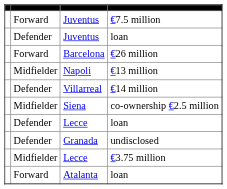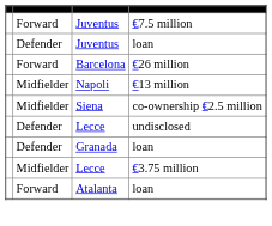 <table border="2" cellpadding="4" style="border-collapse:collapse;">
 <tr style="background:#000000; text-align:center;">
 <th></th>
 <th></th>
 <th></th>
 <th></th>
 </tr>
 <tr>
 <td></td>
 <td>Forward</td>
 <td><a href='#'>Juventus</a></td>
 <td><a href='#'>€</a>7.5 million</td>
 </tr>
 <tr>
 <td></td>
 <td>Defender</td>
 <td><a href='#'>Juventus</a></td>
 <td>loan</td>
 </tr>
 <tr>
 <td></td>
 <td>Forward</td>
 <td><a href='#'>Barcelona</a></td>
 <td><a href='#'>€</a>26 million</td>
 </tr>
 <tr>
 <td></td>
 <td>Midfielder</td>
 <td><a href='#'>Napoli</a></td>
 <td><a href='#'>€</a>13 million</td>
 </tr>
 <tr>
 <td></td>
-<td>Defender</td>
-<td><a href='#'>Villarreal</a></td>
-<td><a href='#'>€</a>14 million</td>
-</tr>
-<tr>
-<td></td>
 <td>Midfielder</td>
 <td><a href='#'>Siena</a></td>
 <td>co-ownership <a href='#'>€</a>2.5 million</td>
 </tr>
 <tr>
 <td></td>
 <td>Defender</td>
 <td><a href='#'>Lecce</a></td>
-<td>loan</td>
+<td>undisclosed</td>
 </tr>
 <tr>
 <td></td>
 <td>Defender</td>
 <td><a href='#'>Granada</a></td>
-<td>undisclosed</td>
+<td>loan</td>
 </tr>
 <tr>
 <td></td>
 <td>Midfielder</td>
 <td><a href='#'>Lecce</a></td>
 <td><a href='#'>€</a>3.75 million</td>
 </tr>
 <tr>
 <td></td>
 <td>Forward</td>
 <td><a href='#'>Atalanta</a></td>
 <td>loan</td>
 </tr>
 </table>
